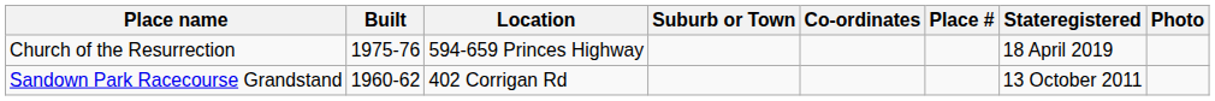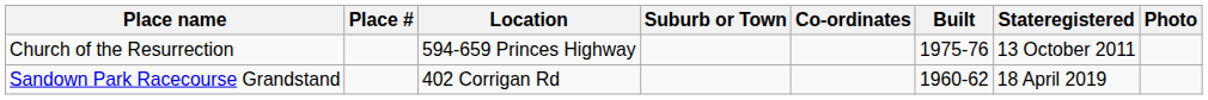 <table class="wikitable sortable">
 <tr>
 <th>Place name</th>
-<th>Built</th>
+<th>Place #</th>
 <th>Location</th>
 <th>Suburb or Town</th>
 <th>Co-ordinates</th>
-<th>Place #</th>
+<th>Built</th>
 <th>Stateregistered</th>
 <th class="unsortable">Photo</th>
 </tr>
 <tr>
 <td>Church of the Resurrection</td>
-<td>1975-76</td>
+<td></td>
 <td>594-659 Princes Highway</td>
 <td></td>
 <td></td>
-<td></td>
-<td>18 April 2019</td>
+<td>1975-76</td>
+<td>13 October 2011</td>
 <td></td>
 </tr>
 <tr>
 <td><a href='#'>Sandown Park Racecourse</a> Grandstand</td>
-<td>1960-62</td>
+<td></td>
 <td>402 Corrigan Rd</td>
 <td></td>
 <td></td>
-<td></td>
-<td>13 October 2011</td>
+<td>1960-62</td>
+<td>18 April 2019</td>
 <td></td>
 </tr>
 </table>
